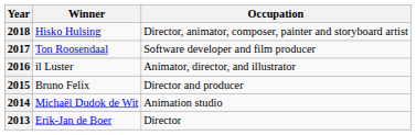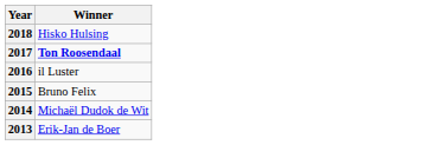 <table class="wikitable">
 <tr>
 <th scope="col">Year</th>
 <th scope="col">Winner</th>
-<th scope="col">Occupation</th>
 </tr>
 <tr>
 <th scope="row">2018</th>
 <td><a href='#'>Hisko Hulsing</a></td>
-<td>Director, animator, composer, painter and storyboard artist</td>
 </tr>
 <tr>
 <th scope="row">2017</th>
-<td><a href='#'>Ton Roosendaal</a></td>
-<td>Software developer and film producer</td>
+<td><strong><a href='#'>Ton Roosendaal</a></strong></td>
 </tr>
 <tr>
 <th scope="row">2016</th>
 <td>il Luster</td>
-<td>Animator, director, and illustrator</td>
 </tr>
 <tr>
 <th scope="row">2015</th>
 <td>Bruno Felix</td>
-<td>Director and producer</td>
 </tr>
 <tr>
 <th scope="row">2014</th>
 <td><a href='#'>Michaël Dudok de Wit</a></td>
-<td>Animation studio</td>
 </tr>
 <tr>
 <th scope="row">2013</th>
 <td><a href='#'>Erik-Jan de Boer</a></td>
-<td>Director</td>
 </tr>
 </table>
